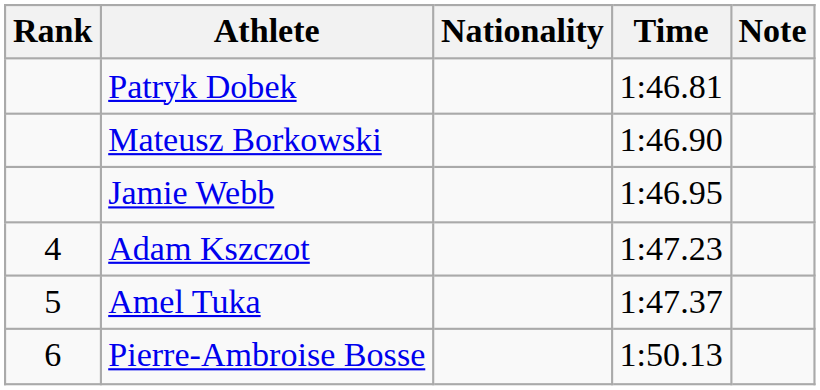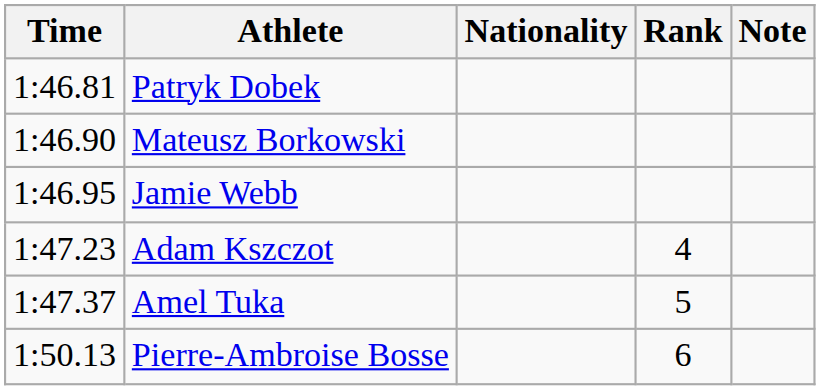 <table class="wikitable sortable" style="text-align:center">
 <tr>
-<th>Rank</th>
+<th>Time</th>
 <th>Athlete</th>
 <th>Nationality</th>
-<th>Time</th>
+<th>Rank</th>
 <th>Note</th>
 </tr>
 <tr>
-<td></td>
+<td>1:46.81</td>
 <td align=left><a href='#'>Patryk Dobek</a></td>
 <td align=left></td>
-<td>1:46.81</td>
+<td></td>
 <td></td>
 </tr>
 <tr>
-<td></td>
+<td>1:46.90</td>
 <td align=left><a href='#'>Mateusz Borkowski</a></td>
 <td align=left></td>
-<td>1:46.90</td>
+<td></td>
 <td></td>
 </tr>
 <tr>
-<td></td>
+<td>1:46.95</td>
 <td align=left><a href='#'>Jamie Webb</a></td>
 <td align=left></td>
-<td>1:46.95</td>
+<td></td>
 <td></td>
 </tr>
 <tr>
-<td>4</td>
+<td>1:47.23</td>
 <td align=left><a href='#'>Adam Kszczot</a></td>
 <td align=left></td>
-<td>1:47.23</td>
+<td>4</td>
 <td></td>
 </tr>
 <tr>
-<td>5</td>
+<td>1:47.37</td>
 <td align=left><a href='#'>Amel Tuka</a></td>
 <td align=left></td>
-<td>1:47.37</td>
+<td>5</td>
 <td></td>
 </tr>
 <tr>
-<td>6</td>
+<td>1:50.13</td>
 <td align=left><a href='#'>Pierre-Ambroise Bosse</a></td>
 <td align=left></td>
-<td>1:50.13</td>
+<td>6</td>
 <td></td>
 </tr>
 </table>
